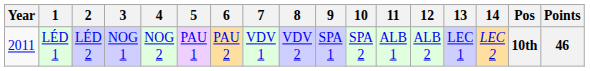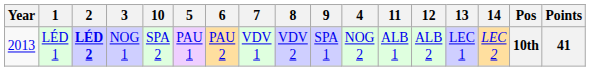 <table class="wikitable" style="text-align:center; font-size:85%">
 <tr>
 <th>Year</th>
 <th>1</th>
 <th>2</th>
 <th>3</th>
-<th>4</th>
+<th>10</th>
 <th>5</th>
 <th>6</th>
 <th>7</th>
 <th>8</th>
 <th>9</th>
-<th>10</th>
+<th>4</th>
 <th>11</th>
 <th>12</th>
 <th>13</th>
 <th>14</th>
 <th>Pos</th>
 <th>Points</th>
 </tr>
 <tr>
-<td><a href='#'>2011</a></td>
+<td><a href='#'>2013</a></td>
 <td style="background:#DFFFDF;"><a href='#'>LÉD<br>1</a><br></td>
-<td style="background:#CFCFFF;"><a href='#'>LÉD<br>2</a><br></td>
+<td style="background:#CFCFFF;"><strong><a href='#'>LÉD<br>2</a><br></strong></td>
 <td style="background:#CFCFFF;"><a href='#'>NOG<br>1</a><br></td>
-<td style="background:#DFFFDF;"><a href='#'>NOG<br>2</a><br></td>
+<td style="background:#DFFFDF;"><a href='#'>SPA<br>2</a><br></td>
 <td style="background:#EFCFFF;"><a href='#'>PAU<br>1</a><br></td>
 <td style="background:#FFDF9F;"><a href='#'>PAU<br>2</a><br></td>
 <td style="background:#DFFFDF;"><a href='#'>VDV<br>1</a><br></td>
 <td style="background:#CFCFFF;"><a href='#'>VDV<br>2</a><br></td>
 <td style="background:#CFCFFF;"><a href='#'>SPA<br>1</a><br></td>
-<td style="background:#DFFFDF;"><a href='#'>SPA<br>2</a><br></td>
+<td style="background:#DFFFDF;"><a href='#'>NOG<br>2</a><br></td>
 <td style="background:#DFFFDF;"><a href='#'>ALB<br>1</a><br></td>
 <td style="background:#DFFFDF;"><a href='#'>ALB<br>2</a><br></td>
 <td style="background:#CFCFFF;"><a href='#'>LEC<br>1</a><br></td>
 <td style="background:#FFDF9F;"><em><a href='#'>LEC<br>2</a></em><br></td>
 <th>10th</th>
-<th>46</th>
+<th>41</th>
 </tr>
 </table>
